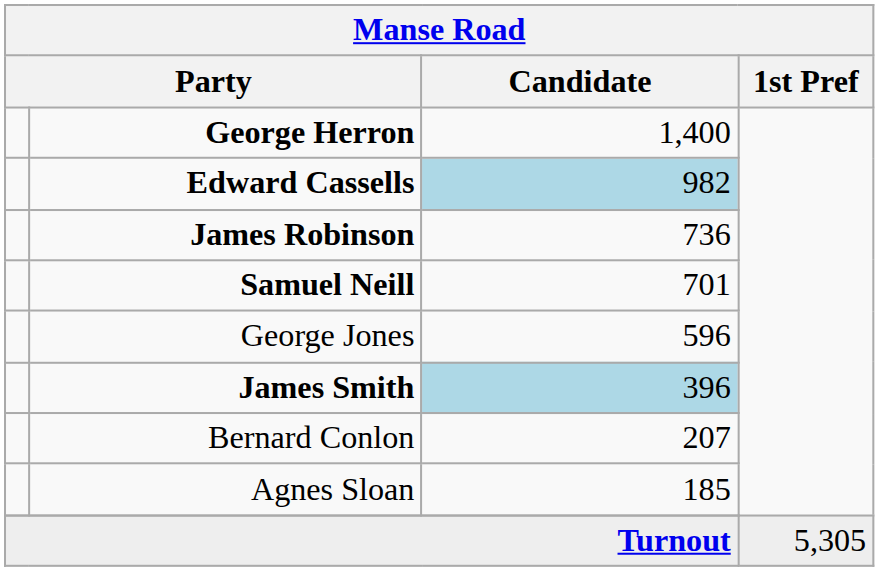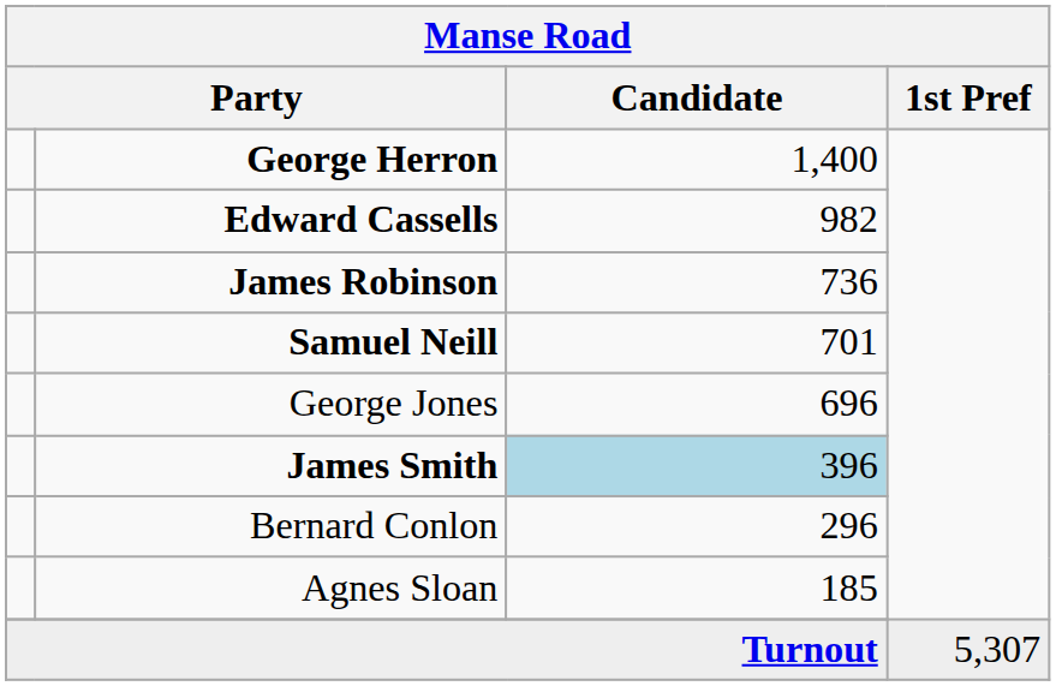 <table class="wikitable">
 <tr>
 <th colspan="4" align="center"><a href='#'>Manse Road</a></th>
 </tr>
 <tr>
 <th colspan="2" align="center" width=200>Party</th>
 <th width=150>Candidate</th>
 <th width=60>1st Pref</th>
 </tr>
 <tr>
 <td></td>
 <td align="right"><strong>George Herron</strong></td>
 <td align="right">1,400</td>
 </tr>
 <tr>
 <td></td>
 <td align="right"><strong>Edward Cassells</strong></td>
-<td align="right" style="background: lightblue;">982</td>
+<td align="right">982</td>
 </tr>
 <tr>
 <td></td>
 <td align="right"><strong>James Robinson</strong></td>
 <td align="right">736</td>
 </tr>
 <tr>
 <td></td>
 <td align="right"><strong>Samuel Neill</strong></td>
 <td align="right">701</td>
 </tr>
 <tr>
 <td></td>
 <td align="right">George Jones</td>
-<td align="right">596</td>
+<td align="right">696</td>
 </tr>
 <tr>
 <td></td>
 <td align="right"><strong>James Smith</strong></td>
 <td align="right" style="background: lightblue;">396</td>
 </tr>
 <tr>
 <td></td>
 <td align="right">Bernard Conlon</td>
-<td align="right">207</td>
+<td align="right">296</td>
 </tr>
 <tr>
 <td></td>
 <td align="right">Agnes Sloan</td>
 <td align="right">185</td>
 </tr>
 <tr>
 </tr>
 <tr bgcolor="EEEEEE">
 <td colspan=3 align="right"><strong><a href='#'>Turnout</a></strong></td>
-<td align="right">5,305</td>
+<td align="right">5,307</td>
 </tr>
 </table>
